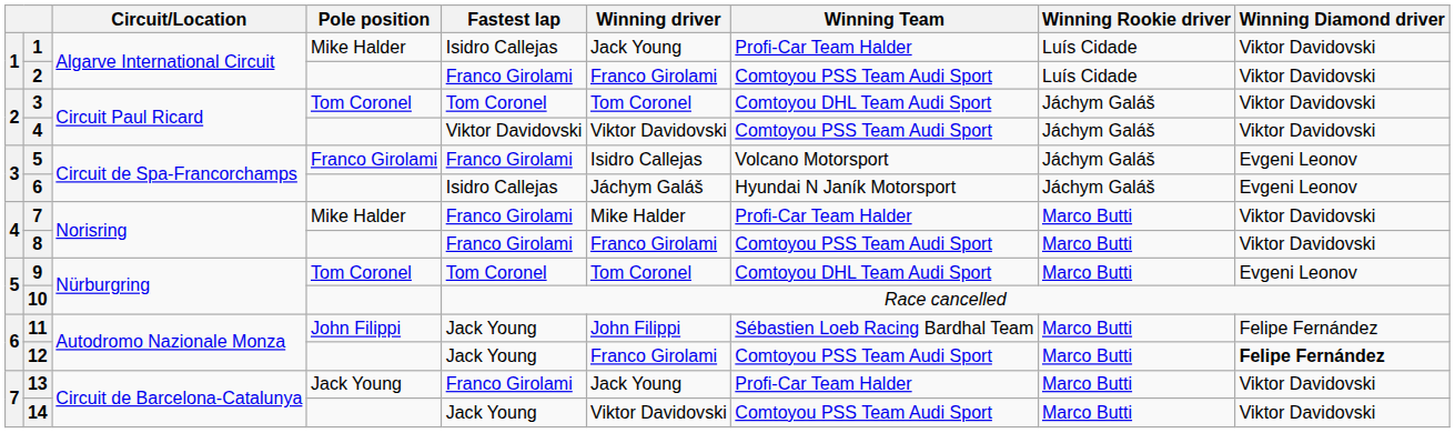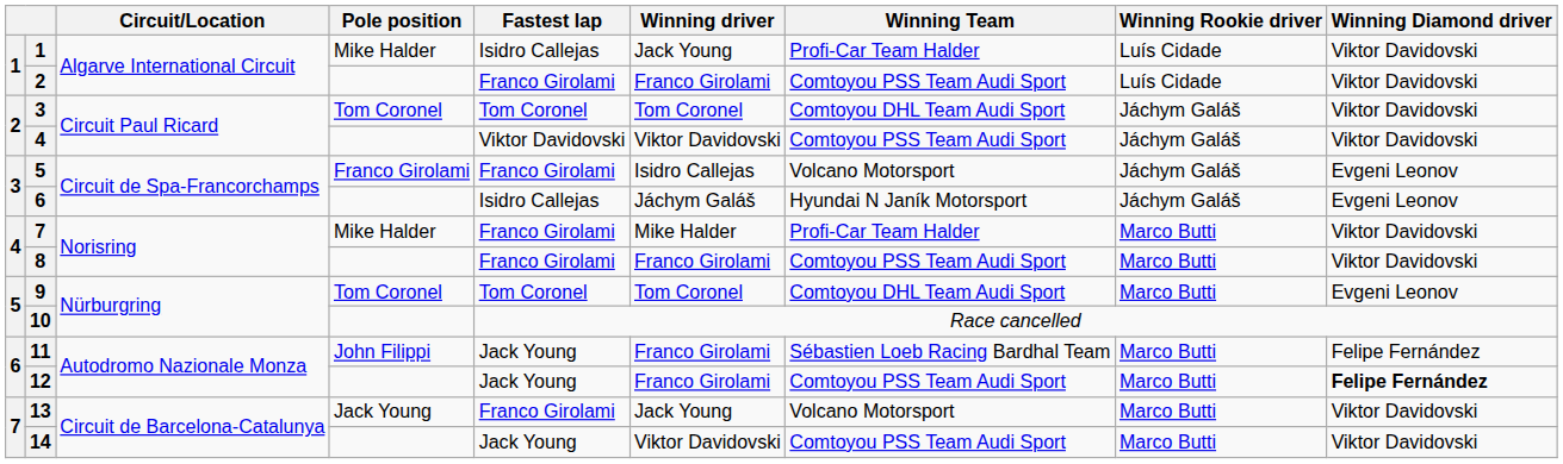 <table class="wikitable" style="font-size: 85%;">
 <tr>
 <th colspan="2"></th>
 <th>Circuit/Location</th>
 <th>Pole position</th>
 <th>Fastest lap</th>
 <th>Winning driver</th>
 <th>Winning Team</th>
 <th>Winning Rookie driver</th>
 <th>Winning Diamond driver</th>
 </tr>
 <tr>
 <th rowspan="2">1</th>
 <th>1</th>
 <td rowspan="2"> <a href='#'>Algarve International Circuit</a></td>
 <td> Mike Halder</td>
 <td> Isidro Callejas</td>
 <td> Jack Young</td>
 <td> <a href='#'>Profi-Car Team Halder</a></td>
 <td> Luís Cidade</td>
 <td> Viktor Davidovski</td>
 </tr>
 <tr>
 <th>2</th>
 <td></td>
 <td> <a href='#'>Franco Girolami</a></td>
 <td> <a href='#'>Franco Girolami</a></td>
 <td> <a href='#'>Comtoyou PSS Team Audi Sport</a></td>
 <td> Luís Cidade</td>
 <td> Viktor Davidovski</td>
 </tr>
 <tr>
 <th rowspan="2">2</th>
 <th>3</th>
 <td rowspan="2"> <a href='#'>Circuit Paul Ricard</a></td>
 <td> <a href='#'>Tom Coronel</a></td>
 <td> <a href='#'>Tom Coronel</a></td>
 <td> <a href='#'>Tom Coronel</a></td>
 <td> <a href='#'>Comtoyou DHL Team Audi Sport</a></td>
 <td> Jáchym Galáš</td>
 <td> Viktor Davidovski</td>
 </tr>
 <tr>
 <th>4</th>
 <td></td>
 <td> Viktor Davidovski</td>
 <td> Viktor Davidovski</td>
 <td> <a href='#'>Comtoyou PSS Team Audi Sport</a></td>
 <td> Jáchym Galáš</td>
 <td> Viktor Davidovski</td>
 </tr>
 <tr>
 <th rowspan="2">3</th>
 <th>5</th>
 <td rowspan="2"> <a href='#'>Circuit de Spa-Francorchamps</a></td>
 <td> <a href='#'>Franco Girolami</a></td>
 <td> <a href='#'>Franco Girolami</a></td>
 <td> Isidro Callejas</td>
 <td> Volcano Motorsport</td>
 <td> Jáchym Galáš</td>
 <td>Evgeni Leonov</td>
 </tr>
 <tr>
 <th>6</th>
 <td></td>
 <td> Isidro Callejas</td>
 <td> Jáchym Galáš</td>
 <td> Hyundai N Janík Motorsport</td>
 <td> Jáchym Galáš</td>
 <td>Evgeni Leonov</td>
 </tr>
 <tr>
 <th rowspan="2">4</th>
 <th>7</th>
 <td rowspan="2"> <a href='#'>Norisring</a></td>
 <td> Mike Halder</td>
 <td> <a href='#'>Franco Girolami</a></td>
 <td> Mike Halder</td>
 <td> <a href='#'>Profi-Car Team Halder</a></td>
 <td> <a href='#'>Marco Butti</a></td>
 <td> Viktor Davidovski</td>
 </tr>
 <tr>
 <th>8</th>
 <td></td>
 <td> <a href='#'>Franco Girolami</a></td>
 <td> <a href='#'>Franco Girolami</a></td>
 <td> <a href='#'>Comtoyou PSS Team Audi Sport</a></td>
 <td> <a href='#'>Marco Butti</a></td>
 <td> Viktor Davidovski</td>
 </tr>
 <tr>
 <th rowspan="2">5</th>
 <th>9</th>
 <td rowspan="2"> <a href='#'>Nürburgring</a></td>
 <td> <a href='#'>Tom Coronel</a></td>
 <td> <a href='#'>Tom Coronel</a></td>
 <td> <a href='#'>Tom Coronel</a></td>
 <td> <a href='#'>Comtoyou DHL Team Audi Sport</a></td>
 <td> <a href='#'>Marco Butti</a></td>
 <td>Evgeni Leonov</td>
 </tr>
 <tr>
 <th>10</th>
 <td></td>
 <td colspan="5" align="center"><em>Race cancelled</em></td>
 </tr>
 <tr>
 <th rowspan="2">6</th>
 <th>11</th>
 <td rowspan="2"> <a href='#'>Autodromo Nazionale Monza</a></td>
 <td> <a href='#'>John Filippi</a></td>
 <td> Jack Young</td>
-<td> <a href='#'>John Filippi</a></td>
+<td> <a href='#'>Franco Girolami</a></td>
 <td> <a href='#'>Sébastien Loeb Racing</a> Bardhal Team</td>
 <td> <a href='#'>Marco Butti</a></td>
 <td> Felipe Fernández</td>
 </tr>
 <tr>
 <th>12</th>
 <td></td>
 <td> Jack Young</td>
 <td> <a href='#'>Franco Girolami</a></td>
 <td> <a href='#'>Comtoyou PSS Team Audi Sport</a></td>
 <td> <a href='#'>Marco Butti</a></td>
 <td><strong> Felipe Fernández</strong></td>
 </tr>
 <tr>
 <th rowspan="2">7</th>
 <th>13</th>
 <td rowspan="2"> <a href='#'>Circuit de Barcelona-Catalunya</a></td>
 <td> Jack Young</td>
 <td> <a href='#'>Franco Girolami</a></td>
 <td> Jack Young</td>
-<td> <a href='#'>Profi-Car Team Halder</a></td>
+<td> Volcano Motorsport</td>
 <td> <a href='#'>Marco Butti</a></td>
 <td> Viktor Davidovski</td>
 </tr>
 <tr>
 <th>14</th>
 <td></td>
 <td> Jack Young</td>
 <td> Viktor Davidovski</td>
 <td> <a href='#'>Comtoyou PSS Team Audi Sport</a></td>
 <td> <a href='#'>Marco Butti</a></td>
 <td> Viktor Davidovski</td>
 </tr>
 </table>
